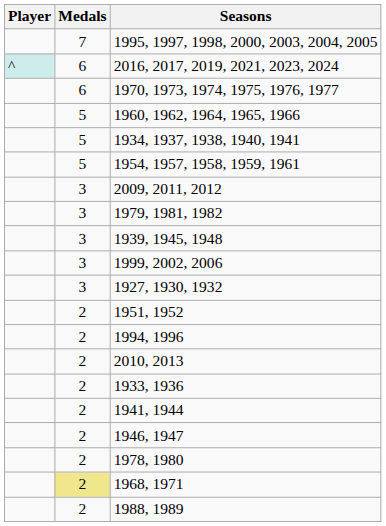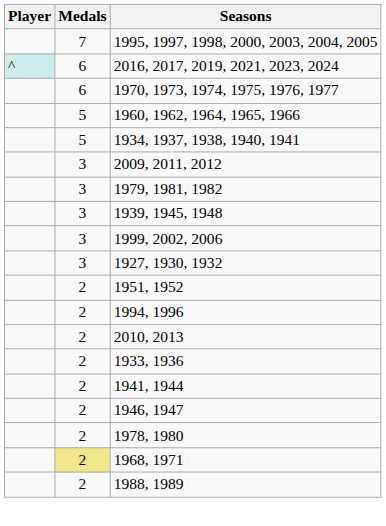 <table class="wikitable sortable">
 <tr>
 <th>Player</th>
 <th>Medals</th>
 <th>Seasons</th>
 </tr>
 <tr>
 <td></td>
 <td align="center">7</td>
 <td>1995, 1997, 1998, 2000, 2003, 2004, 2005</td>
 </tr>
 <tr>
 <td style="background:#cfecec;">^</td>
 <td align="center">6</td>
 <td>2016, 2017, 2019, 2021, 2023, 2024</td>
 </tr>
 <tr>
 <td></td>
 <td align="center">6</td>
 <td>1970, 1973, 1974, 1975, 1976, 1977</td>
 </tr>
 <tr>
 <td></td>
 <td align="center">5</td>
 <td>1960, 1962, 1964, 1965, 1966</td>
 </tr>
 <tr>
 <td></td>
 <td align="center">5</td>
 <td>1934, 1937, 1938, 1940, 1941</td>
-</tr>
-<tr>
-<td></td>
-<td align="center">5</td>
-<td>1954, 1957, 1958, 1959, 1961</td>
 </tr>
 <tr>
 <td></td>
 <td align="center">3</td>
 <td>2009, 2011, 2012</td>
 </tr>
 <tr>
 <td></td>
 <td align="center">3</td>
 <td>1979, 1981, 1982</td>
 </tr>
 <tr>
 <td></td>
 <td align="center">3</td>
 <td>1939, 1945, 1948</td>
 </tr>
 <tr>
 <td></td>
 <td align="center">3</td>
 <td>1999, 2002, 2006</td>
 </tr>
 <tr>
 <td></td>
 <td align="center">3</td>
 <td>1927, 1930, 1932</td>
 </tr>
 <tr>
 <td></td>
 <td align="center">2</td>
 <td>1951, 1952</td>
 </tr>
 <tr>
 <td></td>
 <td align="center">2</td>
 <td>1994, 1996</td>
 </tr>
 <tr>
 <td></td>
 <td align="center">2</td>
 <td>2010, 2013</td>
 </tr>
 <tr>
 <td></td>
 <td align="center">2</td>
 <td>1933, 1936</td>
 </tr>
 <tr>
 <td></td>
 <td align="center">2</td>
 <td>1941, 1944</td>
 </tr>
 <tr>
 <td></td>
 <td align="center">2</td>
 <td>1946, 1947</td>
 </tr>
 <tr>
 <td></td>
 <td align="center">2</td>
 <td>1978, 1980</td>
 </tr>
 <tr>
 <td></td>
 <td align="center" style="background: khaki;">2</td>
 <td>1968, 1971</td>
 </tr>
 <tr>
 <td></td>
 <td align="center">2</td>
 <td>1988, 1989</td>
 </tr>
 </table>
